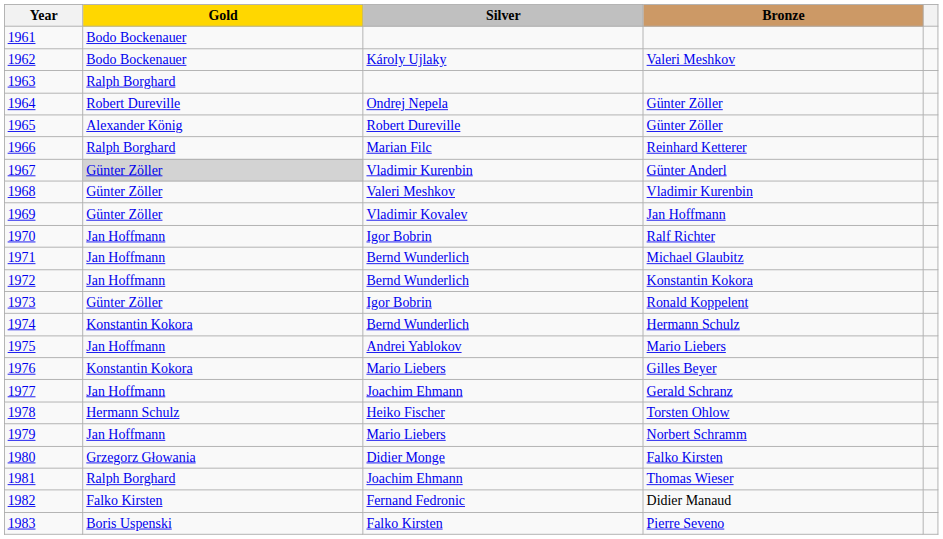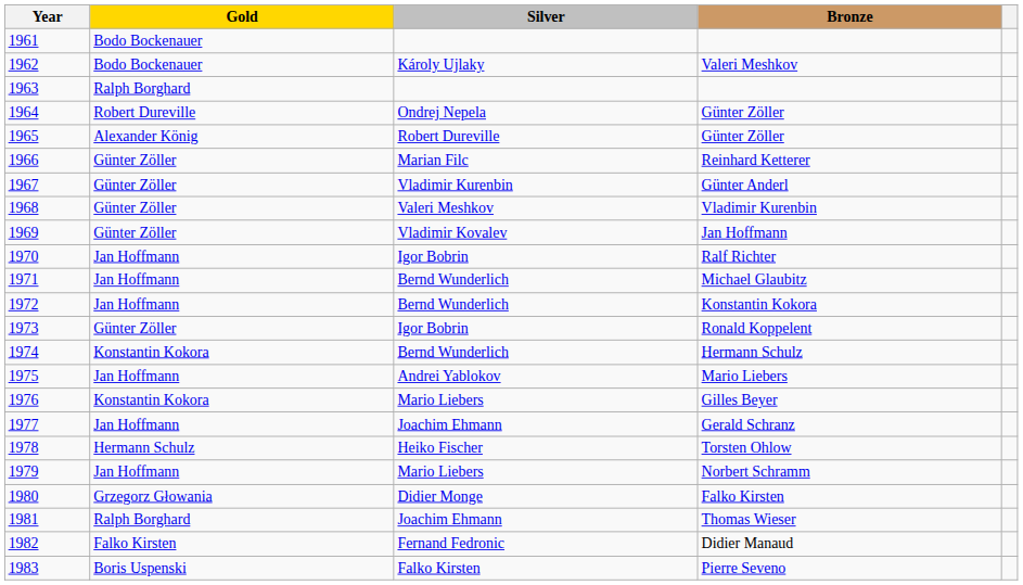 <table class="wikitable unsortable" style="text-align:left; width:85%">
 <tr>
 <th scope="col" style="text-align:center">Year</th>
 <td scope="col" style="text-align:center; width:30%; background:gold"><strong>Gold</strong></td>
 <td scope="col" style="text-align:center; width:30%; background:silver"><strong>Silver</strong></td>
 <td scope="col" style="text-align:center; width:30%; background:#c96"><strong>Bronze</strong></td>
 <th scope="col" style="text-align:center"></th>
 </tr>
 <tr>
 <td><a href='#'>1961</a></td>
 <td> <a href='#'>Bodo Bockenauer</a></td>
 <td></td>
 <td></td>
 <td></td>
 </tr>
 <tr>
 <td><a href='#'>1962</a></td>
 <td> <a href='#'>Bodo Bockenauer</a></td>
 <td> <a href='#'>Károly Ujlaky</a></td>
 <td> <a href='#'>Valeri Meshkov</a></td>
 <td></td>
 </tr>
 <tr>
 <td><a href='#'>1963</a></td>
 <td> <a href='#'>Ralph Borghard</a></td>
 <td></td>
 <td></td>
 <td></td>
 </tr>
 <tr>
 <td><a href='#'>1964</a></td>
 <td> <a href='#'>Robert Dureville</a></td>
 <td> <a href='#'>Ondrej Nepela</a></td>
 <td> <a href='#'>Günter Zöller</a></td>
 <td></td>
 </tr>
 <tr>
 <td><a href='#'>1965</a></td>
 <td> <a href='#'>Alexander König</a></td>
 <td> <a href='#'>Robert Dureville</a></td>
 <td> <a href='#'>Günter Zöller</a></td>
 <td></td>
 </tr>
 <tr>
 <td><a href='#'>1966</a></td>
-<td> <a href='#'>Ralph Borghard</a></td>
+<td> <a href='#'>Günter Zöller</a></td>
 <td> <a href='#'>Marian Filc</a></td>
 <td> <a href='#'>Reinhard Ketterer</a></td>
 <td></td>
 </tr>
 <tr>
 <td><a href='#'>1967</a></td>
-<td style="background: lightgrey;"> <a href='#'>Günter Zöller</a></td>
+<td> <a href='#'>Günter Zöller</a></td>
 <td> <a href='#'>Vladimir Kurenbin</a></td>
 <td> <a href='#'>Günter Anderl</a></td>
 <td></td>
 </tr>
 <tr>
 <td><a href='#'>1968</a></td>
 <td> <a href='#'>Günter Zöller</a></td>
 <td> <a href='#'>Valeri Meshkov</a></td>
 <td> <a href='#'>Vladimir Kurenbin</a></td>
 <td></td>
 </tr>
 <tr>
 <td><a href='#'>1969</a></td>
 <td> <a href='#'>Günter Zöller</a></td>
 <td> <a href='#'>Vladimir Kovalev</a></td>
 <td> <a href='#'>Jan Hoffmann</a></td>
 <td></td>
 </tr>
 <tr>
 <td><a href='#'>1970</a></td>
 <td> <a href='#'>Jan Hoffmann</a></td>
 <td> <a href='#'>Igor Bobrin</a></td>
 <td> <a href='#'>Ralf Richter</a></td>
 <td></td>
 </tr>
 <tr>
 <td><a href='#'>1971</a></td>
 <td> <a href='#'>Jan Hoffmann</a></td>
 <td> <a href='#'>Bernd Wunderlich</a></td>
 <td> <a href='#'>Michael Glaubitz</a></td>
 <td></td>
 </tr>
 <tr>
 <td><a href='#'>1972</a></td>
 <td> <a href='#'>Jan Hoffmann</a></td>
 <td> <a href='#'>Bernd Wunderlich</a></td>
 <td> <a href='#'>Konstantin Kokora</a></td>
 <td></td>
 </tr>
 <tr>
 <td><a href='#'>1973</a></td>
 <td> <a href='#'>Günter Zöller</a></td>
 <td> <a href='#'>Igor Bobrin</a></td>
 <td> <a href='#'>Ronald Koppelent</a></td>
 <td></td>
 </tr>
 <tr>
 <td><a href='#'>1974</a></td>
 <td> <a href='#'>Konstantin Kokora</a></td>
 <td> <a href='#'>Bernd Wunderlich</a></td>
 <td> <a href='#'>Hermann Schulz</a></td>
 <td></td>
 </tr>
 <tr>
 <td><a href='#'>1975</a></td>
 <td> <a href='#'>Jan Hoffmann</a></td>
 <td> <a href='#'>Andrei Yablokov</a></td>
 <td> <a href='#'>Mario Liebers</a></td>
 <td></td>
 </tr>
 <tr>
 <td><a href='#'>1976</a></td>
 <td> <a href='#'>Konstantin Kokora</a></td>
 <td> <a href='#'>Mario Liebers</a></td>
 <td> <a href='#'>Gilles Beyer</a></td>
 <td></td>
 </tr>
 <tr>
 <td><a href='#'>1977</a></td>
 <td> <a href='#'>Jan Hoffmann</a></td>
 <td> <a href='#'>Joachim Ehmann</a></td>
 <td> <a href='#'>Gerald Schranz</a></td>
 <td></td>
 </tr>
 <tr>
 <td><a href='#'>1978</a></td>
 <td> <a href='#'>Hermann Schulz</a></td>
 <td> <a href='#'>Heiko Fischer</a></td>
 <td> <a href='#'>Torsten Ohlow</a></td>
 <td></td>
 </tr>
 <tr>
 <td><a href='#'>1979</a></td>
 <td> <a href='#'>Jan Hoffmann</a></td>
 <td> <a href='#'>Mario Liebers</a></td>
 <td> <a href='#'>Norbert Schramm</a></td>
 <td></td>
 </tr>
 <tr>
 <td><a href='#'>1980</a></td>
 <td> <a href='#'>Grzegorz Głowania</a></td>
 <td> <a href='#'>Didier Monge</a></td>
 <td> <a href='#'>Falko Kirsten</a></td>
 <td></td>
 </tr>
 <tr>
 <td><a href='#'>1981</a></td>
 <td> <a href='#'>Ralph Borghard</a></td>
 <td> <a href='#'>Joachim Ehmann</a></td>
 <td> <a href='#'>Thomas Wieser</a></td>
 <td></td>
 </tr>
 <tr>
 <td><a href='#'>1982</a></td>
 <td> <a href='#'>Falko Kirsten</a></td>
 <td> <a href='#'>Fernand Fedronic</a></td>
 <td> Didier Manaud</td>
 <td></td>
 </tr>
 <tr>
 <td><a href='#'>1983</a></td>
 <td> <a href='#'>Boris Uspenski</a></td>
 <td> <a href='#'>Falko Kirsten</a></td>
 <td> <a href='#'>Pierre Seveno</a></td>
 <td></td>
 </tr>
 </table>
